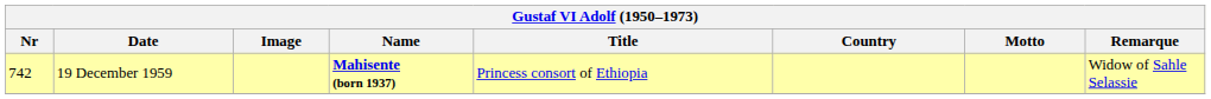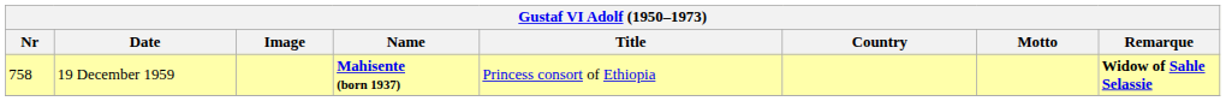 <table class="wikitable" width=100%>
 <tr bgcolor="#FFFFDD">
 <th colspan=8><a href='#'>Gustaf VI Adolf</a> (1950–1973)</th>
 </tr>
 <tr>
 <th width=4%>Nr</th>
 <th width=15%>Date</th>
 <th width=8%>Image</th>
 <th width=12%>Name</th>
 <th>Title</th>
 <th width=16%>Country</th>
 <th width=10%>Motto</th>
 <th width=10%>Remarque</th>
 </tr>
 <tr bgcolor="#FFFFAA">
-<td>742</td>
+<td>758</td>
 <td>19 December 1959</td>
 <td></td>
 <td><strong><a href='#'>Mahisente</a><br><small>(born 1937)</small></strong></td>
 <td><a href='#'>Princess consort</a> of <a href='#'>Ethiopia</a></td>
 <td></td>
 <td></td>
-<td>Widow of <a href='#'>Sahle Selassie</a></td>
+<td><strong>Widow of <a href='#'>Sahle Selassie</a></strong></td>
 </tr>
 <tr>
 </tr>
 </table>
